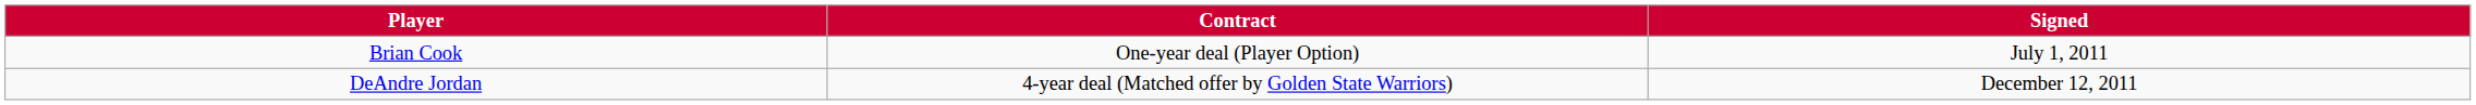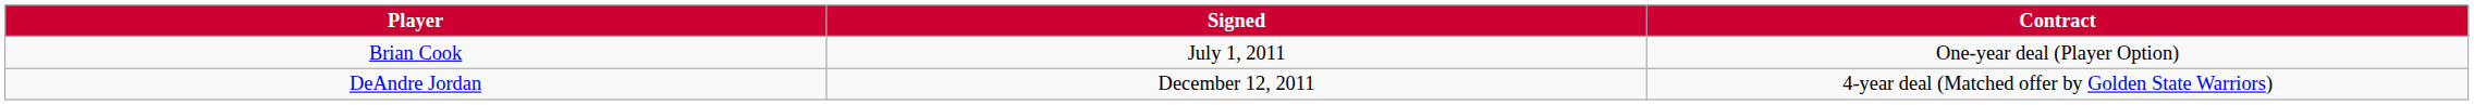 <table class="wikitable sortable sortable">
 <tr>
 <th style="background:#CC0033; color:white" width="10%">Player</th>
+<th style="background:#CC0033; color:white" width="10%">Signed</th>
 <th style="background:#CC0033; color:white" width="10%">Contract</th>
-<th style="background:#CC0033; color:white" width="10%">Signed</th>
 </tr>
 <tr style="text-align: center">
 <td><a href='#'>Brian Cook</a></td>
+<td>July 1, 2011</td>
 <td>One-year deal (Player Option)</td>
-<td>July 1, 2011</td>
 </tr>
 <tr style="text-align: center">
 <td><a href='#'>DeAndre Jordan</a></td>
+<td>December 12, 2011</td>
 <td>4-year deal (Matched offer by <a href='#'>Golden State Warriors</a>)</td>
-<td>December 12, 2011</td>
 </tr>
 </table>
